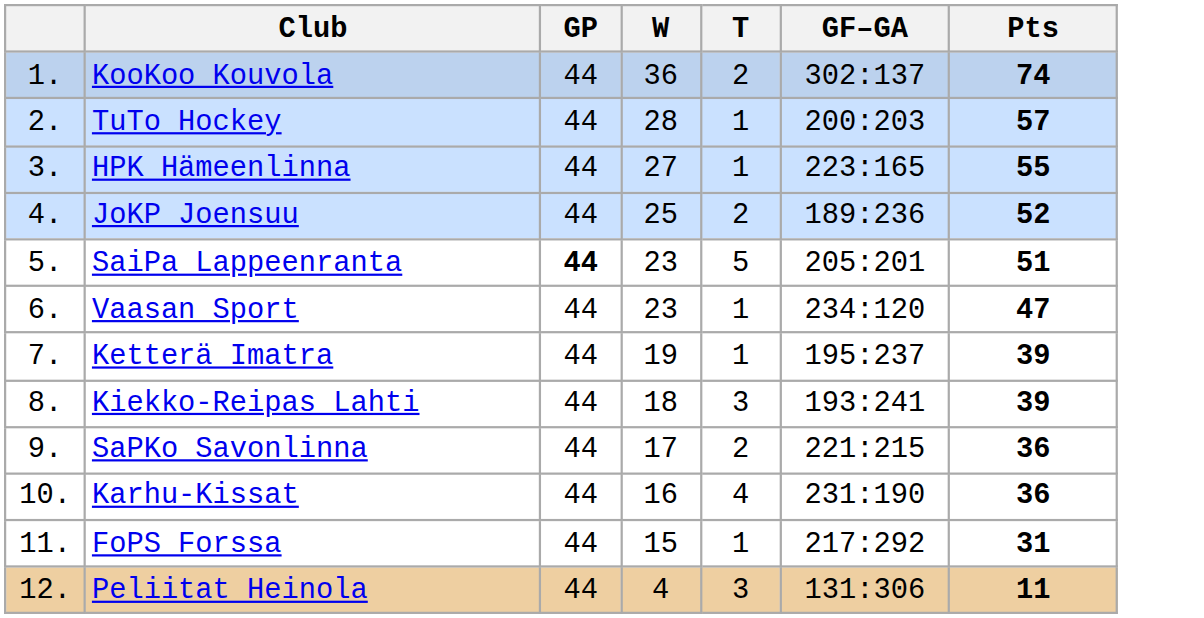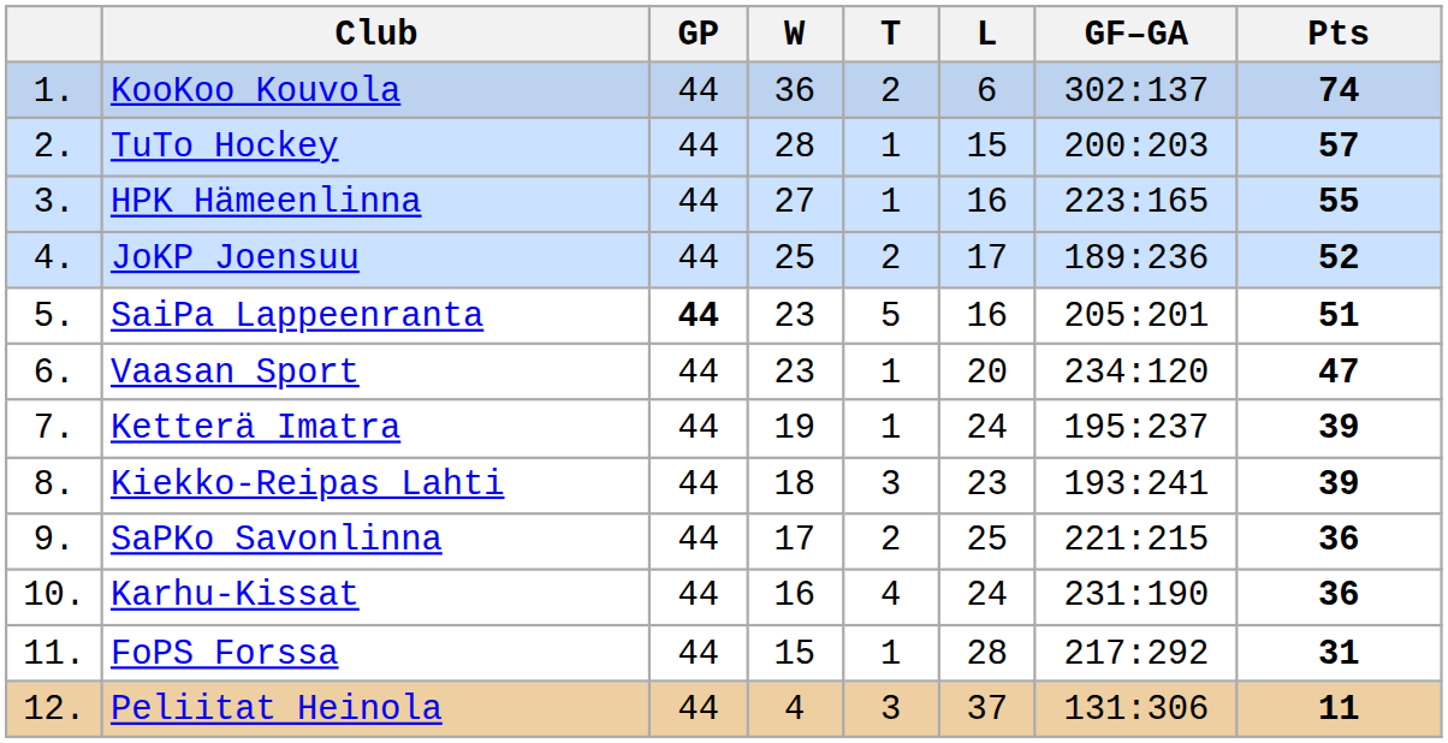 <table class="wikitable">
 <tr>
 <th width="30"></th>
 <th width="200">Club</th>
 <th width="30">GP</th>
 <th width="30">W</th>
 <th width="30">T</th>
+<th width="30">L</th>
 <th width="70">GF–GA</th>
 <th width="70">Pts</th>
 </tr>
 <tr bgcolor="#BCD2EE" align="center">
 <td>1.</td>
 <td align="left"><a href='#'>KooKoo Kouvola</a></td>
 <td>44</td>
 <td>36</td>
 <td>2</td>
+<td>6</td>
 <td>302:137</td>
 <td><strong>74</strong></td>
 </tr>
 <tr bgcolor="#CAE1FF" align="center">
 <td>2.</td>
 <td align="left"><a href='#'>TuTo Hockey</a></td>
 <td>44</td>
 <td>28</td>
 <td>1</td>
+<td>15</td>
 <td>200:203</td>
 <td><strong>57</strong></td>
 </tr>
 <tr bgcolor="#CAE1FF" align="center">
 <td>3.</td>
 <td align="left"><a href='#'>HPK Hämeenlinna</a></td>
 <td>44</td>
 <td>27</td>
 <td>1</td>
+<td>16</td>
 <td>223:165</td>
 <td><strong>55</strong></td>
 </tr>
 <tr bgcolor="#CAE1FF" align="center">
 <td>4.</td>
 <td align="left"><a href='#'>JoKP Joensuu</a></td>
 <td>44</td>
 <td>25</td>
 <td>2</td>
+<td>17</td>
 <td>189:236</td>
 <td><strong>52</strong></td>
 </tr>
 <tr bgcolor="#FFFFFF" align="center">
 <td>5.</td>
 <td align="left"><a href='#'>SaiPa Lappeenranta</a></td>
 <td><strong>44</strong></td>
 <td>23</td>
 <td>5</td>
+<td>16</td>
 <td>205:201</td>
 <td><strong>51</strong></td>
 </tr>
 <tr bgcolor="#FFFFFF" align="center">
 <td>6.</td>
 <td align="left"><a href='#'>Vaasan Sport</a></td>
 <td>44</td>
 <td>23</td>
 <td>1</td>
+<td>20</td>
 <td>234:120</td>
 <td><strong>47</strong></td>
 </tr>
 <tr bgcolor="#FFFFFF" align="center">
 <td>7.</td>
 <td align="left"><a href='#'>Ketterä Imatra</a></td>
 <td>44</td>
 <td>19</td>
 <td>1</td>
+<td>24</td>
 <td>195:237</td>
 <td><strong>39</strong></td>
 </tr>
 <tr bgcolor="#FFFFFF" align="center">
 <td>8.</td>
 <td align="left"><a href='#'>Kiekko-Reipas Lahti</a></td>
 <td>44</td>
 <td>18</td>
 <td>3</td>
+<td>23</td>
 <td>193:241</td>
 <td><strong>39</strong></td>
 </tr>
 <tr bgcolor="#FFFFFF" align="center">
 <td>9.</td>
 <td align="left"><a href='#'>SaPKo Savonlinna</a></td>
 <td>44</td>
 <td>17</td>
 <td>2</td>
+<td>25</td>
 <td>221:215</td>
 <td><strong>36</strong></td>
 </tr>
 <tr bgcolor="#FFFFFF" align="center">
 <td>10.</td>
 <td align="left"><a href='#'>Karhu-Kissat</a></td>
 <td>44</td>
 <td>16</td>
 <td>4</td>
+<td>24</td>
 <td>231:190</td>
 <td><strong>36</strong></td>
 </tr>
 <tr bgcolor="#FFFFFF" align="center">
 <td>11.</td>
 <td align="left"><a href='#'>FoPS Forssa</a></td>
 <td>44</td>
 <td>15</td>
 <td>1</td>
+<td>28</td>
 <td>217:292</td>
 <td><strong>31</strong></td>
 </tr>
 <tr bgcolor="#EECFA1" align="center">
 <td>12.</td>
 <td align="left"><a href='#'>Peliitat Heinola</a></td>
 <td>44</td>
 <td>4</td>
 <td>3</td>
+<td>37</td>
 <td>131:306</td>
 <td><strong>11</strong></td>
 </tr>
 </table>
